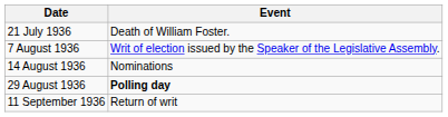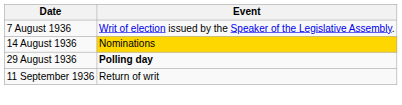 <table class="wikitable">
 <tr>
 <th>Date</th>
 <th>Event</th>
-</tr>
-<tr>
-<td>21 July 1936</td>
-<td>Death of William Foster.</td>
 </tr>
 <tr>
 <td>7 August 1936</td>
 <td><a href='#'>Writ of election</a> issued by the <a href='#'>Speaker of the Legislative Assembly</a>.</td>
 </tr>
 <tr>
 <td>14 August 1936</td>
-<td>Nominations</td>
+<td style="background: gold;">Nominations</td>
 </tr>
 <tr>
 <td>29 August 1936</td>
 <td><strong>Polling day</strong></td>
 </tr>
 <tr>
 <td>11 September 1936</td>
 <td>Return of writ</td>
 </tr>
 </table>
